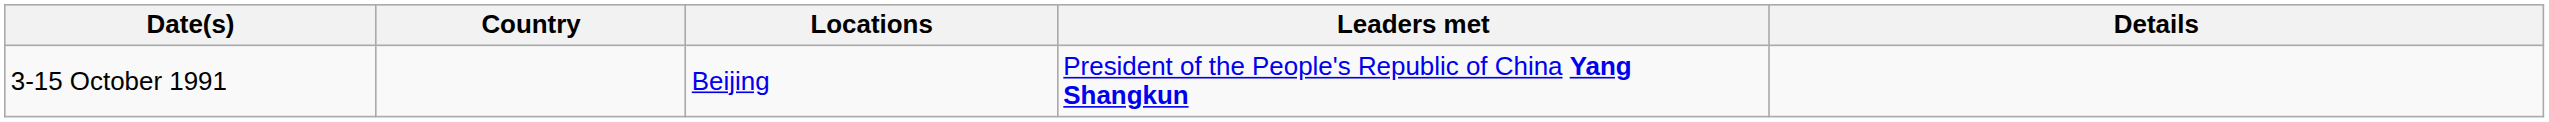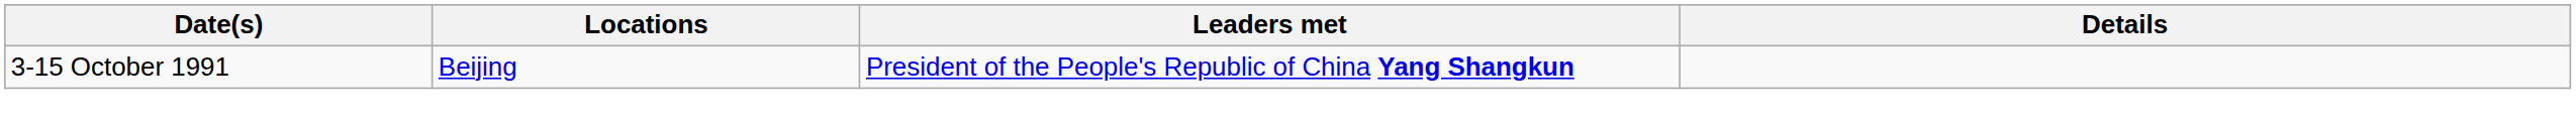 <table class="wikitable">
 <tr>
 <th style="width: 12%;">Date(s)</th>
-<th style="width: 10%;">Country</th>
 <th style="width: 12%;">Locations</th>
 <th style="width: 23%;">Leaders met</th>
 <th style="width: 25%;">Details</th>
 </tr>
 <tr>
 <td>3-15 October 1991</td>
-<td></td>
 <td><a href='#'>Beijing</a></td>
 <td> <a href='#'>President of the People's Republic of China</a> <strong><a href='#'>Yang Shangkun</a></strong></td>
 <td></td>
 </tr>
 </table>
